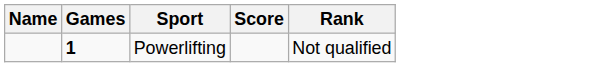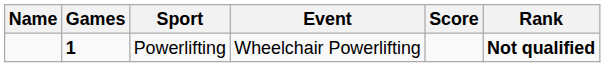 <table class="wikitable sortable" style="font-size:90%">
 <tr>
 <th>Name</th>
 <th>Games</th>
 <th>Sport</th>
+<th>Event</th>
 <th>Score</th>
 <th>Rank</th>
 </tr>
 <tr>
 <td></td>
 <td><strong>1</strong></td>
 <td>Powerlifting</td>
+<td>Wheelchair Powerlifting</td>
 <td></td>
-<td>Not qualified</td>
+<td><strong>Not qualified</strong></td>
 </tr>
 </table>
